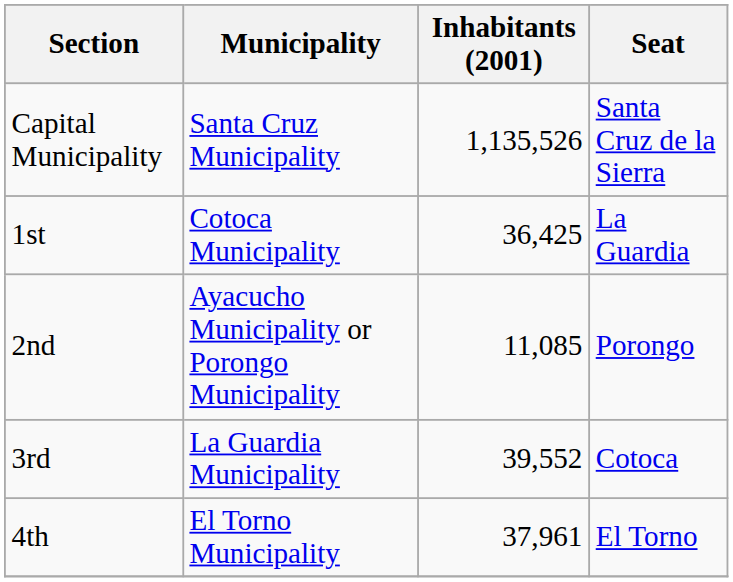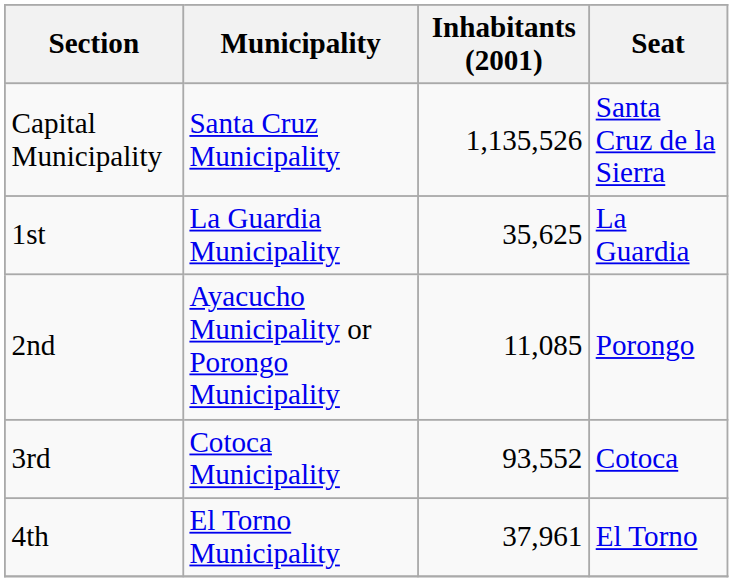 <table class="wikitable" border="1" style="width:45%;" border="1">
 <tr bgcolor=silver>
 <th>Section</th>
 <th>Municipality</th>
 <th>Inhabitants (2001)</th>
 <th>Seat</th>
 </tr>
 <tr>
 <td>Capital Municipality</td>
 <td><a href='#'>Santa Cruz Municipality</a></td>
 <td align="right">1,135,526</td>
 <td><a href='#'>Santa Cruz de la Sierra</a></td>
 </tr>
 <tr>
 <td>1st</td>
-<td><a href='#'>Cotoca Municipality</a></td>
-<td align="right">36,425</td>
+<td><a href='#'>La Guardia Municipality</a></td>
+<td align="right">35,625</td>
 <td><a href='#'>La Guardia</a></td>
 </tr>
 <tr>
 <td>2nd</td>
 <td><a href='#'>Ayacucho Municipality</a> or <a href='#'>Porongo Municipality</a></td>
 <td align="right">11,085</td>
 <td><a href='#'>Porongo</a></td>
 </tr>
 <tr>
 <td>3rd</td>
-<td><a href='#'>La Guardia Municipality</a></td>
-<td align="right">39,552</td>
+<td><a href='#'>Cotoca Municipality</a></td>
+<td align="right">93,552</td>
 <td><a href='#'>Cotoca</a></td>
 </tr>
 <tr>
 <td>4th</td>
 <td><a href='#'>El Torno Municipality</a></td>
 <td align="right">37,961</td>
 <td><a href='#'>El Torno</a></td>
 </tr>
 <tr>
 </tr>
 </table>
